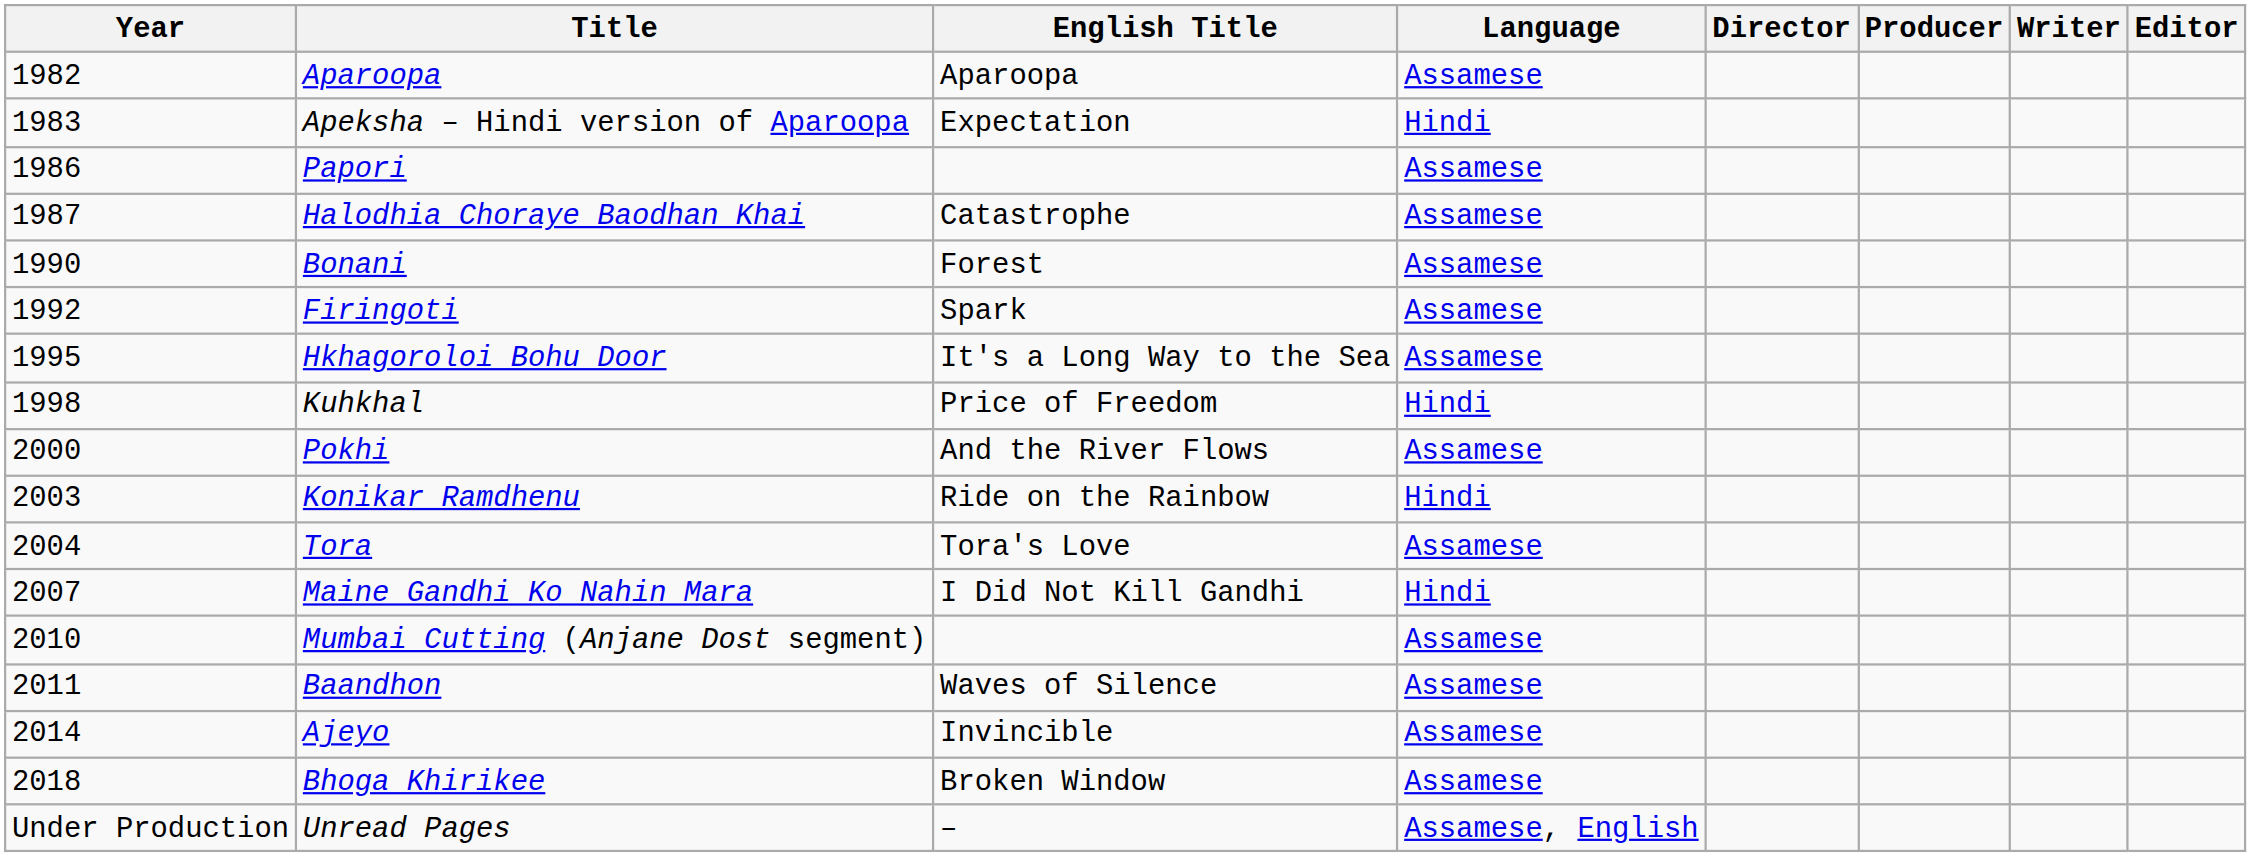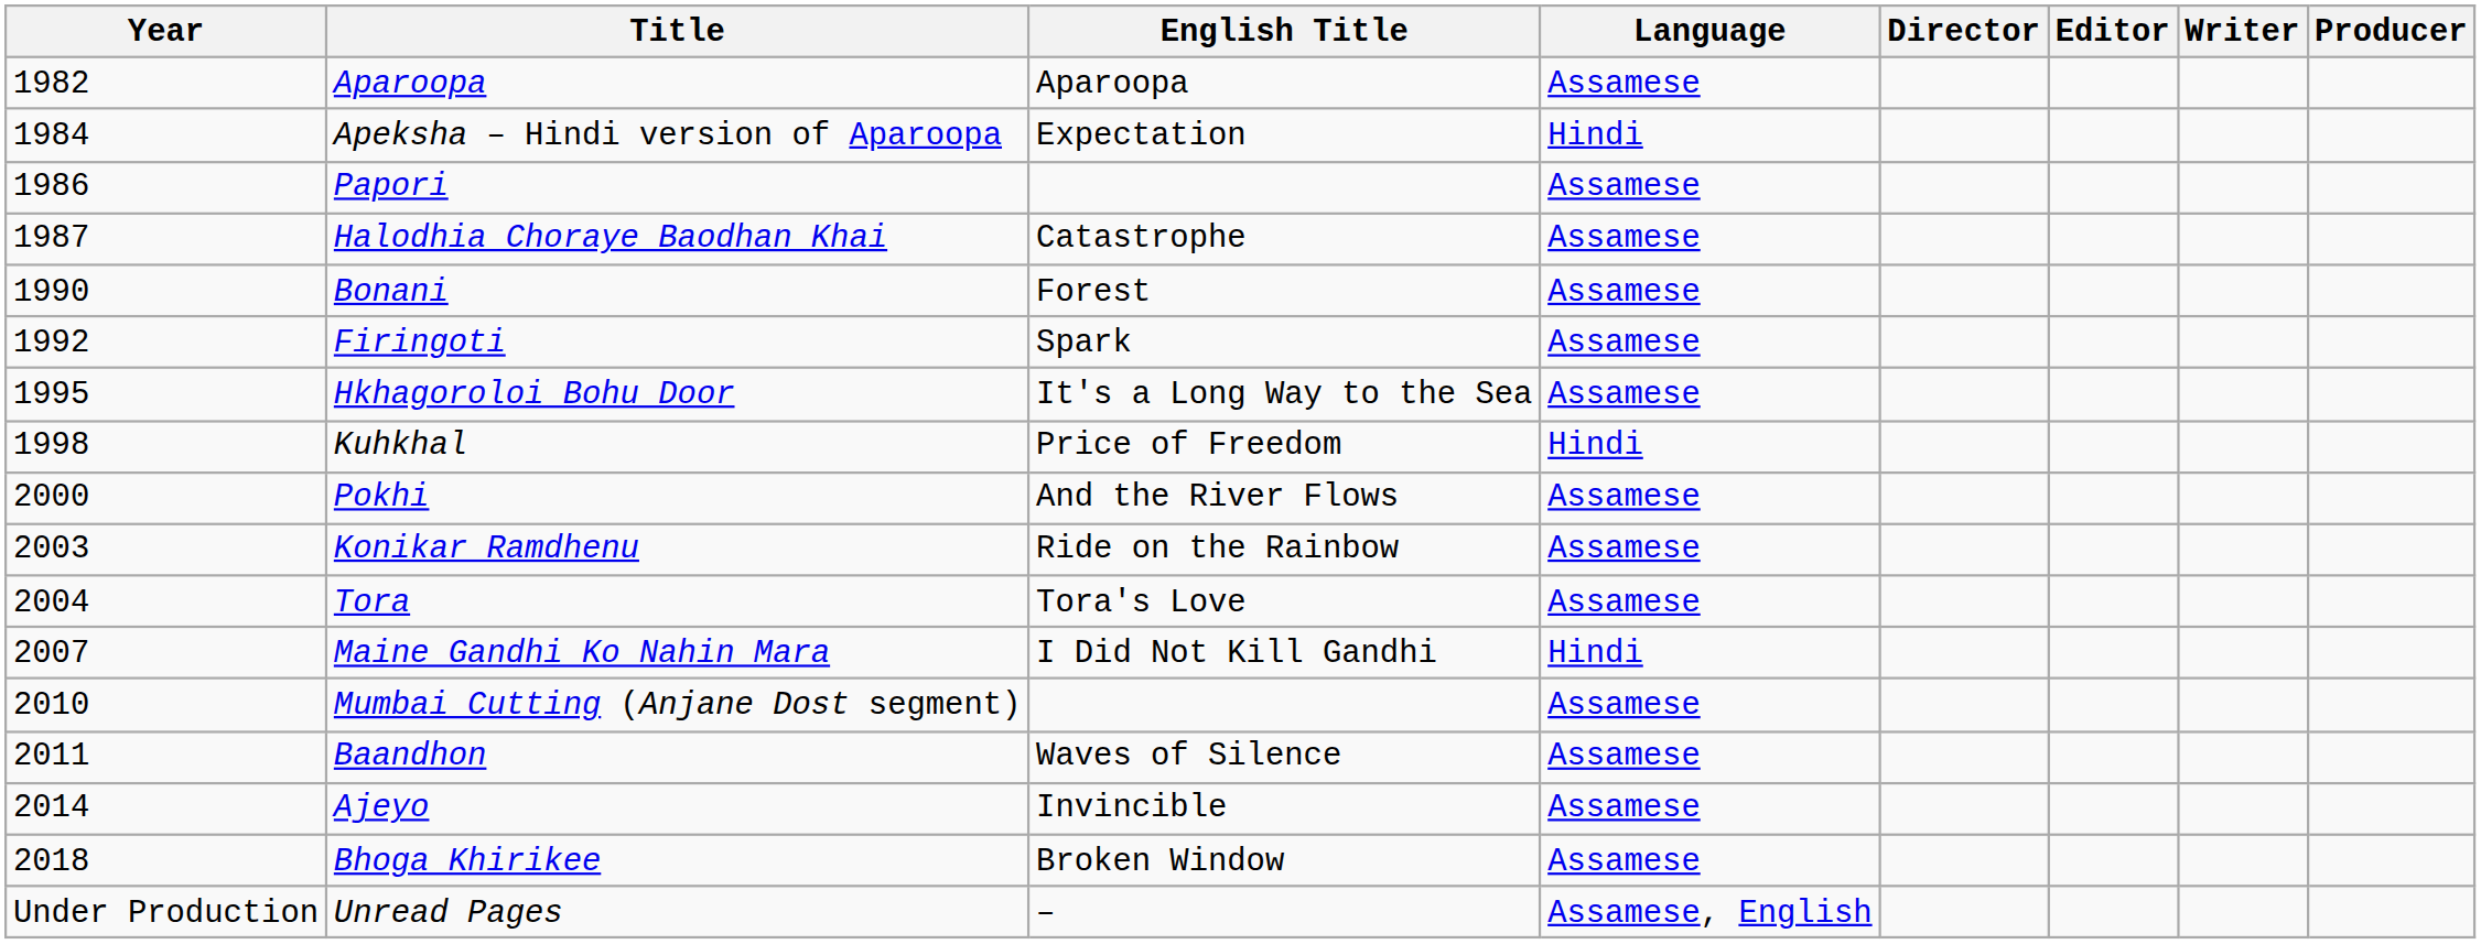 <table class="wikitable sortable">
 <tr>
 <th>Year</th>
 <th>Title</th>
 <th>English Title</th>
 <th>Language</th>
 <th>Director</th>
+<th>Editor</th>
+<th>Writer</th>
 <th>Producer</th>
-<th>Writer</th>
-<th>Editor</th>
 </tr>
 <tr>
 <td>1982</td>
 <td><em><a href='#'>Aparoopa</a></em></td>
 <td>Aparoopa</td>
 <td><a href='#'>Assamese</a></td>
 <td></td>
 <td></td>
 <td></td>
 <td></td>
 </tr>
 <tr>
-<td>1983</td>
+<td>1984</td>
 <td><em>Apeksha</em> – Hindi version of <a href='#'>Aparoopa</a></td>
 <td>Expectation</td>
 <td><a href='#'>Hindi</a></td>
 <td></td>
 <td></td>
 <td></td>
 <td></td>
 </tr>
 <tr>
 <td>1986</td>
 <td><em><a href='#'>Papori</a></em></td>
 <td></td>
 <td><a href='#'>Assamese</a></td>
 <td></td>
 <td></td>
 <td></td>
 <td></td>
 </tr>
 <tr>
 <td>1987</td>
 <td><em><a href='#'>Halodhia Choraye Baodhan Khai</a></em></td>
 <td>Catastrophe</td>
 <td><a href='#'>Assamese</a></td>
 <td></td>
 <td></td>
 <td></td>
 <td></td>
 </tr>
 <tr>
 <td>1990</td>
 <td><em><a href='#'>Bonani</a></em></td>
 <td>Forest</td>
 <td><a href='#'>Assamese</a></td>
 <td></td>
 <td></td>
 <td></td>
 <td></td>
 </tr>
 <tr>
 <td>1992</td>
 <td><em><a href='#'>Firingoti</a></em></td>
 <td>Spark</td>
 <td><a href='#'>Assamese</a></td>
 <td></td>
 <td></td>
 <td></td>
 <td></td>
 </tr>
 <tr>
 <td>1995</td>
 <td><em><a href='#'>Hkhagoroloi Bohu Door</a></em></td>
 <td>It's a Long Way to the Sea</td>
 <td><a href='#'>Assamese</a></td>
 <td></td>
 <td></td>
 <td></td>
 <td></td>
 </tr>
 <tr>
 <td>1998</td>
 <td><em>Kuhkhal</em></td>
 <td>Price of Freedom</td>
 <td><a href='#'>Hindi</a></td>
 <td></td>
 <td></td>
 <td></td>
 <td></td>
 </tr>
 <tr>
 <td>2000</td>
 <td><em><a href='#'>Pokhi</a></em></td>
 <td>And the River Flows</td>
 <td><a href='#'>Assamese</a></td>
 <td></td>
 <td></td>
 <td></td>
 <td></td>
 </tr>
 <tr>
 <td>2003</td>
 <td><em><a href='#'>Konikar Ramdhenu</a></em></td>
 <td>Ride on the Rainbow</td>
-<td><a href='#'>Hindi</a></td>
+<td><a href='#'>Assamese</a></td>
 <td></td>
 <td></td>
 <td></td>
 <td></td>
 </tr>
 <tr>
 <td>2004</td>
 <td><em><a href='#'>Tora</a></em></td>
 <td>Tora's Love</td>
 <td><a href='#'>Assamese</a></td>
 <td></td>
 <td></td>
 <td></td>
 <td></td>
 </tr>
 <tr>
 <td>2007</td>
 <td><em><a href='#'>Maine Gandhi Ko Nahin Mara</a></em></td>
 <td>I Did Not Kill Gandhi</td>
 <td><a href='#'>Hindi</a></td>
 <td></td>
 <td></td>
 <td></td>
 <td></td>
 </tr>
 <tr>
 <td>2010</td>
 <td><em><a href='#'>Mumbai Cutting</a></em> (<em>Anjane Dost</em> segment)</td>
 <td></td>
 <td><a href='#'>Assamese</a></td>
 <td></td>
 <td></td>
 <td></td>
 <td></td>
 </tr>
 <tr>
 <td>2011</td>
 <td><em><a href='#'>Baandhon</a></em></td>
 <td>Waves of Silence</td>
 <td><a href='#'>Assamese</a></td>
 <td></td>
 <td></td>
 <td></td>
 <td></td>
 </tr>
 <tr>
 <td>2014</td>
 <td><em><a href='#'>Ajeyo</a></em></td>
 <td>Invincible</td>
 <td><a href='#'>Assamese</a></td>
 <td></td>
 <td></td>
 <td></td>
 <td></td>
 </tr>
 <tr>
 <td>2018</td>
 <td><em><a href='#'>Bhoga Khirikee</a></em></td>
 <td>Broken Window</td>
 <td><a href='#'>Assamese</a></td>
 <td></td>
 <td></td>
 <td></td>
 <td></td>
 </tr>
 <tr>
 <td>Under Production</td>
 <td><em>Unread Pages</em></td>
 <td>–</td>
 <td><a href='#'>Assamese</a>, <a href='#'>English</a></td>
 <td></td>
 <td></td>
 <td></td>
 <td></td>
 </tr>
 </table>
